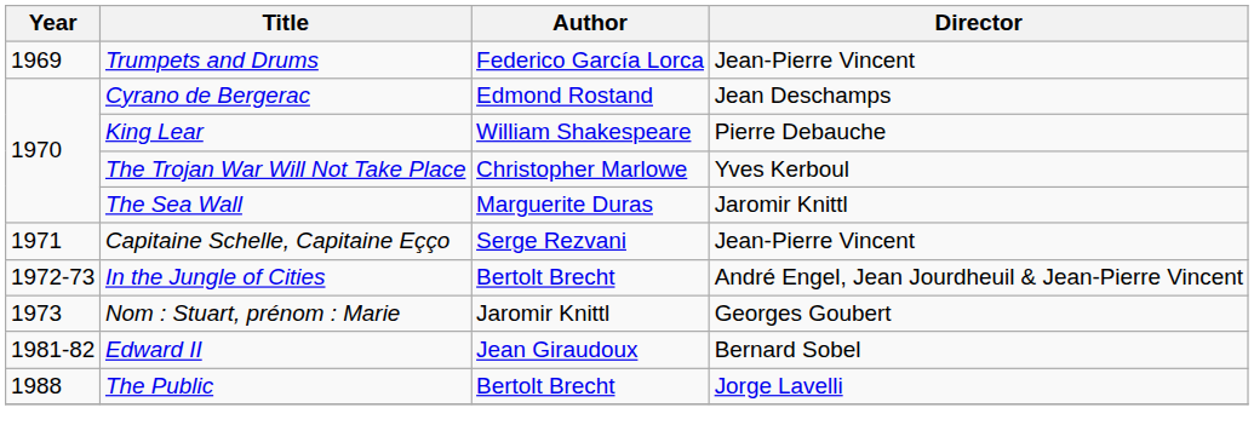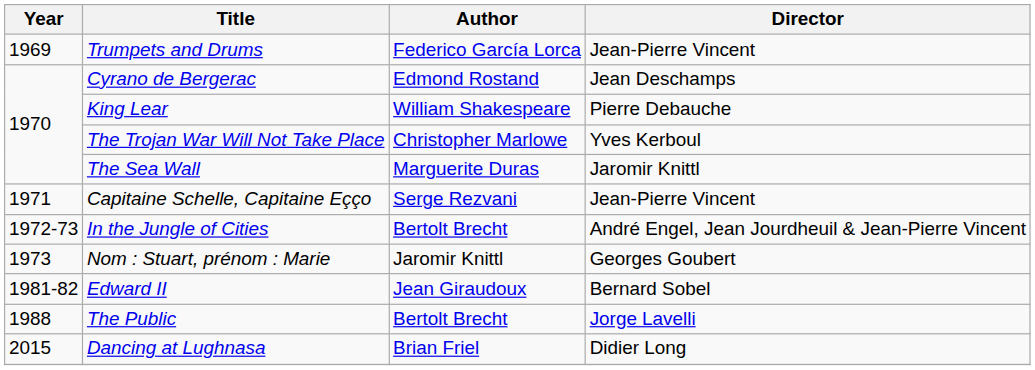 <table class="wikitable">
 <tr>
 <th>Year</th>
 <th>Title</th>
 <th>Author</th>
 <th>Director</th>
 </tr>
 <tr>
 <td>1969</td>
 <td><em><a href='#'>Trumpets and Drums</a></em></td>
 <td><a href='#'>Federico García Lorca</a></td>
 <td>Jean-Pierre Vincent</td>
 </tr>
 <tr>
 <td rowspan=4>1970</td>
 <td><em><a href='#'>Cyrano de Bergerac</a></em></td>
 <td><a href='#'>Edmond Rostand</a></td>
 <td>Jean Deschamps</td>
 </tr>
 <tr>
 <td><em><a href='#'>King Lear</a></em></td>
 <td><a href='#'>William Shakespeare</a></td>
 <td>Pierre Debauche</td>
 </tr>
 <tr>
 <td><em><a href='#'>The Trojan War Will Not Take Place</a></em></td>
 <td><a href='#'>Christopher Marlowe</a></td>
 <td>Yves Kerboul</td>
 </tr>
 <tr>
 <td><em><a href='#'>The Sea Wall</a></em></td>
 <td><a href='#'>Marguerite Duras</a></td>
 <td>Jaromir Knittl</td>
 </tr>
 <tr>
 <td>1971</td>
 <td><em>Capitaine Schelle, Capitaine Eçço</em></td>
 <td><a href='#'>Serge Rezvani</a></td>
 <td>Jean-Pierre Vincent</td>
 </tr>
 <tr>
 <td>1972-73</td>
 <td><em><a href='#'>In the Jungle of Cities</a></em></td>
 <td><a href='#'>Bertolt Brecht</a></td>
 <td>André Engel, Jean Jourdheuil & Jean-Pierre Vincent</td>
 </tr>
 <tr>
 <td>1973</td>
 <td><em>Nom : Stuart, prénom : Marie</em></td>
 <td>Jaromir Knittl</td>
 <td>Georges Goubert</td>
 </tr>
 <tr>
 <td>1981-82</td>
 <td><em><a href='#'>Edward II</a></em></td>
 <td><a href='#'>Jean Giraudoux</a></td>
 <td>Bernard Sobel</td>
 </tr>
 <tr>
 <td>1988</td>
 <td><em><a href='#'>The Public</a></em></td>
 <td><a href='#'>Bertolt Brecht</a></td>
 <td><a href='#'>Jorge Lavelli</a></td>
 </tr>
 <tr>
+<td>2015</td>
+<td><em><a href='#'>Dancing at Lughnasa</a></em></td>
+<td><a href='#'>Brian Friel</a></td>
+<td>Didier Long</td>
+</tr>
+<tr>
 </tr>
 </table>
